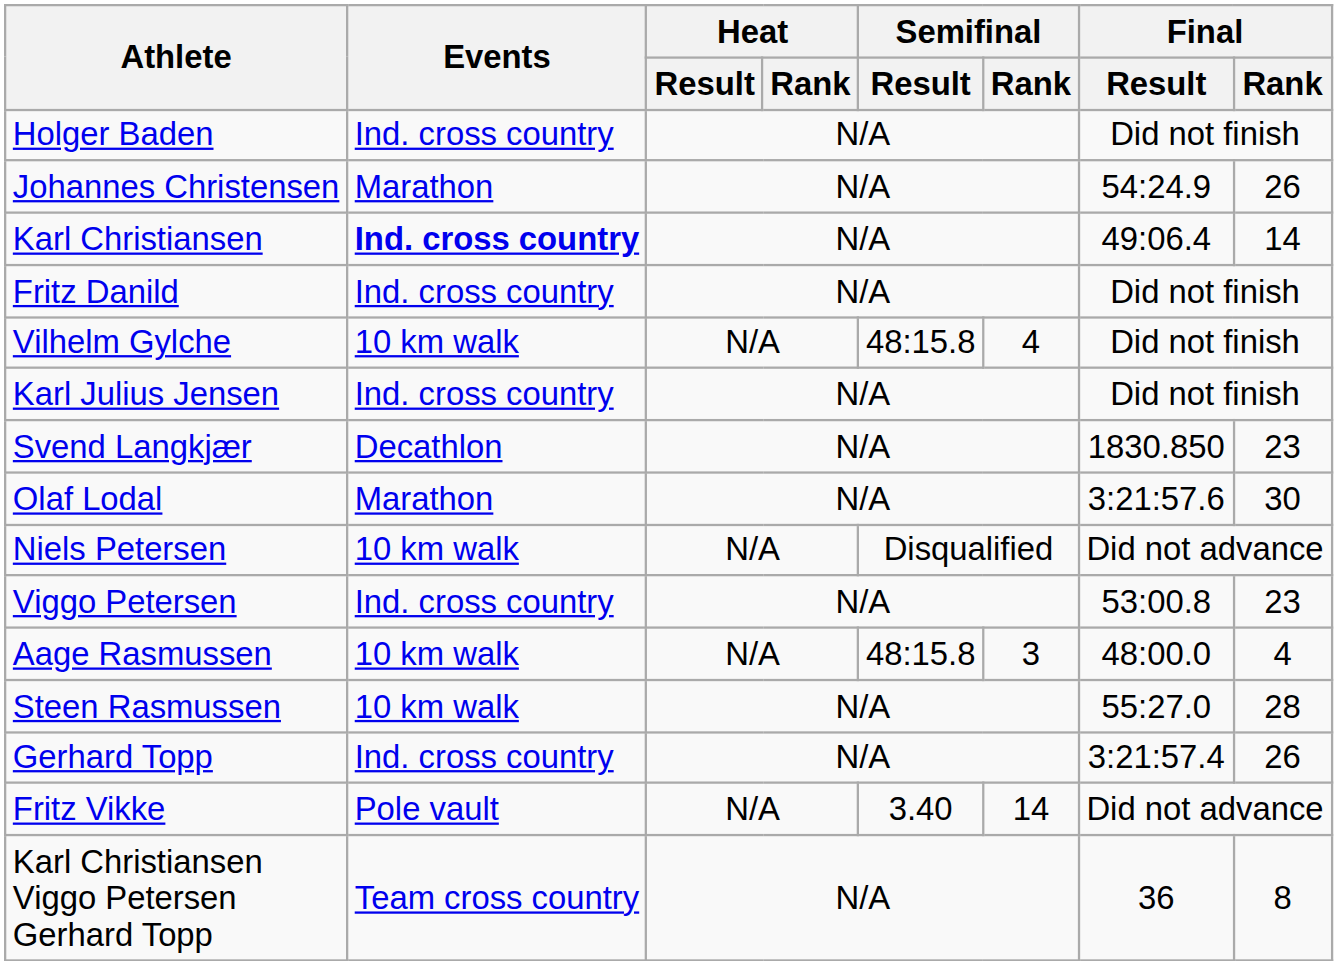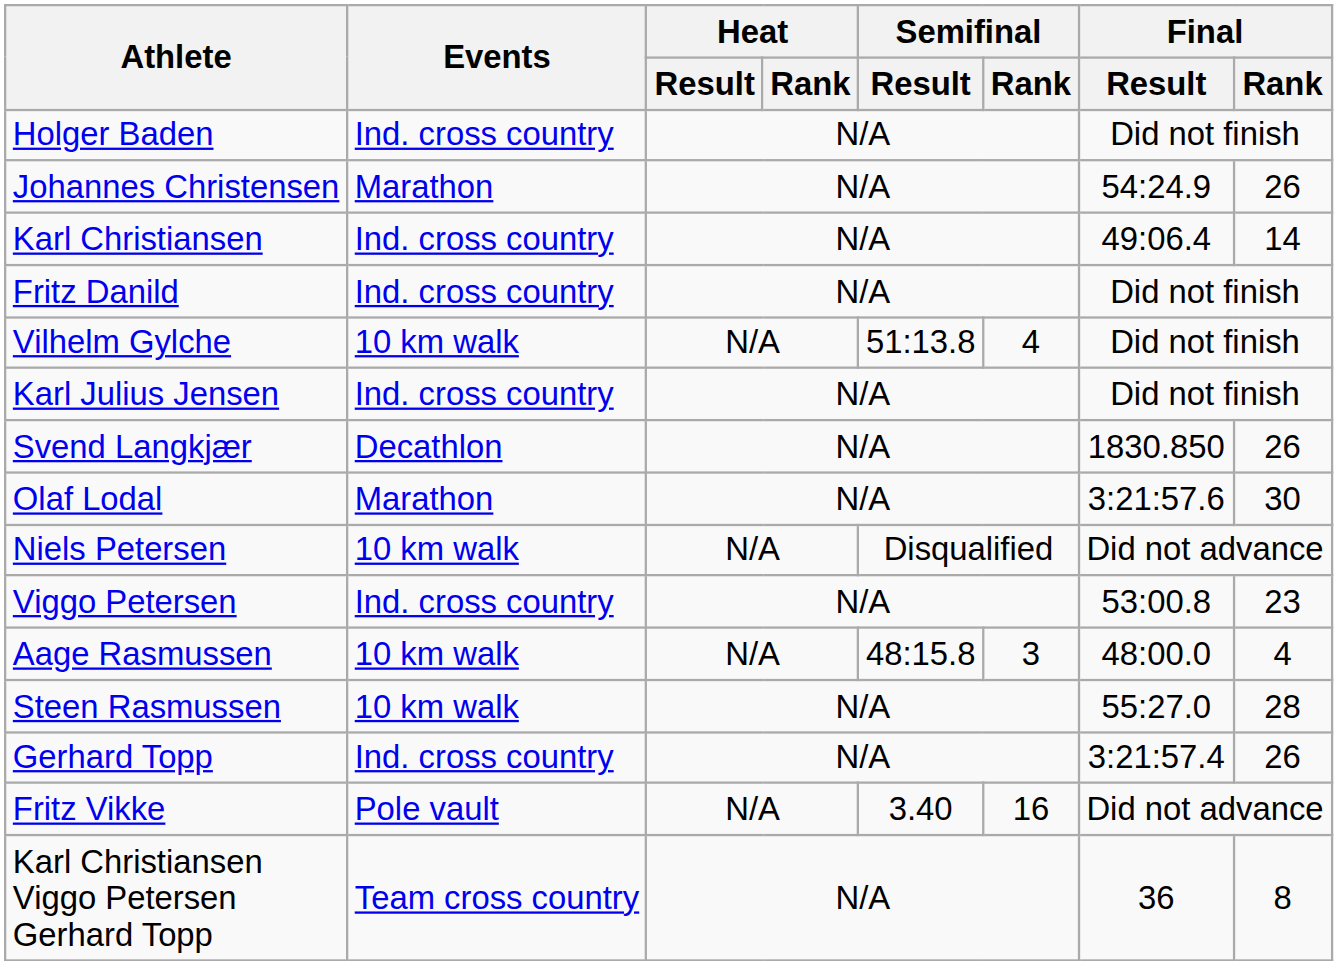 <table class=wikitable style="font-size:90%">
 <tr>
 <th rowspan="2">Athlete</th>
 <th rowspan="2">Events</th>
 <th colspan="2">Heat</th>
 <th colspan="2">Semifinal</th>
 <th colspan="2">Final</th>
 </tr>
 <tr>
 <th>Result</th>
 <th>Rank</th>
 <th>Result</th>
 <th>Rank</th>
 <th>Result</th>
 <th>Rank</th>
 </tr>
 <tr>
 <td><a href='#'>Holger Baden</a></td>
 <td><a href='#'>Ind. cross country</a></td>
 <td align=center colspan=4>N/A</td>
 <td align=center colspan=2>Did not finish</td>
 </tr>
 <tr>
 <td><a href='#'>Johannes Christensen</a></td>
 <td><a href='#'>Marathon</a></td>
 <td align=center colspan=4>N/A</td>
 <td align=center>54:24.9</td>
 <td align=center>26</td>
 </tr>
 <tr>
 <td><a href='#'>Karl Christiansen</a></td>
-<td><strong><a href='#'>Ind. cross country</a></strong></td>
+<td><a href='#'>Ind. cross country</a></td>
 <td align=center colspan=4>N/A</td>
 <td align=center>49:06.4</td>
 <td align=center>14</td>
 </tr>
 <tr>
 <td><a href='#'>Fritz Danild</a></td>
 <td><a href='#'>Ind. cross country</a></td>
 <td align=center colspan=4>N/A</td>
 <td align=center colspan=2>Did not finish</td>
 </tr>
 <tr>
 <td><a href='#'>Vilhelm Gylche</a></td>
 <td><a href='#'>10 km walk</a></td>
 <td align=center colspan=2>N/A</td>
-<td align=center>48:15.8</td>
+<td align=center>51:13.8</td>
 <td align=center>4</td>
 <td align=center colspan=2>Did not finish</td>
 </tr>
 <tr>
 <td><a href='#'>Karl Julius Jensen</a></td>
 <td><a href='#'>Ind. cross country</a></td>
 <td align=center colspan=4>N/A</td>
 <td align=center colspan=2>Did not finish</td>
 </tr>
 <tr>
 <td><a href='#'>Svend Langkjær</a></td>
 <td><a href='#'>Decathlon</a></td>
 <td align=center colspan=4>N/A</td>
 <td align=center>1830.850</td>
-<td align=center>23</td>
+<td align=center>26</td>
 </tr>
 <tr>
 <td><a href='#'>Olaf Lodal</a></td>
 <td><a href='#'>Marathon</a></td>
 <td align=center colspan=4>N/A</td>
 <td align=center>3:21:57.6</td>
 <td align=center>30</td>
 </tr>
 <tr>
 <td><a href='#'>Niels Petersen</a></td>
 <td><a href='#'>10 km walk</a></td>
 <td align=center colspan=2>N/A</td>
 <td align=center colspan=2>Disqualified</td>
 <td align=center colspan=2>Did not advance</td>
 </tr>
 <tr>
 <td><a href='#'>Viggo Petersen</a></td>
 <td><a href='#'>Ind. cross country</a></td>
 <td align=center colspan=4>N/A</td>
 <td align=center>53:00.8</td>
 <td align=center>23</td>
 </tr>
 <tr>
 <td><a href='#'>Aage Rasmussen</a></td>
 <td><a href='#'>10 km walk</a></td>
 <td align=center colspan=2>N/A</td>
 <td align=center>48:15.8</td>
 <td align=center>3</td>
 <td align=center>48:00.0</td>
 <td align=center>4</td>
 </tr>
 <tr>
 <td><a href='#'>Steen Rasmussen</a></td>
 <td><a href='#'>10 km walk</a></td>
 <td align=center colspan=4>N/A</td>
 <td align=center>55:27.0</td>
 <td align=center>28</td>
 </tr>
 <tr>
 <td><a href='#'>Gerhard Topp</a></td>
 <td><a href='#'>Ind. cross country</a></td>
 <td align=center colspan=4>N/A</td>
 <td align=center>3:21:57.4</td>
 <td align=center>26</td>
 </tr>
 <tr>
 <td><a href='#'>Fritz Vikke</a></td>
 <td><a href='#'>Pole vault</a></td>
 <td align=center colspan=2>N/A</td>
 <td align=center>3.40</td>
-<td align=center>14</td>
+<td align=center>16</td>
 <td align=center colspan=2>Did not advance</td>
 </tr>
 <tr>
 <td>Karl Christiansen <br> Viggo Petersen <br> Gerhard Topp</td>
 <td><a href='#'>Team cross country</a></td>
 <td align=center colspan=4>N/A</td>
 <td align=center>36</td>
 <td align=center>8</td>
 </tr>
 </table>
